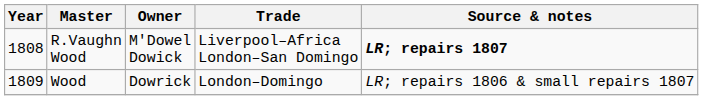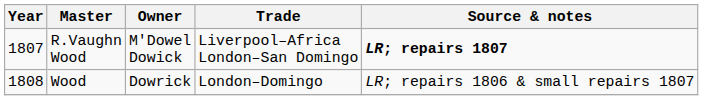 <table class=" wikitable">
 <tr>
 <th>Year</th>
 <th>Master</th>
 <th>Owner</th>
 <th>Trade</th>
 <th>Source & notes</th>
 </tr>
 <tr>
-<td>1808</td>
+<td>1807</td>
 <td>R.Vaughn<br>Wood</td>
 <td>M'Dowel<br>Dowick</td>
 <td>Liverpool–Africa<br>London–San Domingo</td>
 <td><strong><em>LR</em>; repairs 1807</strong></td>
 </tr>
 <tr>
-<td>1809</td>
+<td>1808</td>
 <td>Wood</td>
 <td>Dowrick</td>
 <td>London–Domingo</td>
 <td><em>LR</em>; repairs 1806 & small repairs 1807</td>
 </tr>
 <tr>
 </tr>
 </table>
